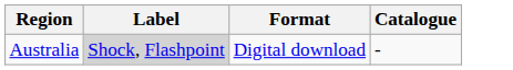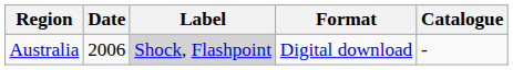 <table class="wikitable">
 <tr>
 <th>Region</th>
+<th>Date</th>
 <th>Label</th>
 <th>Format</th>
 <th>Catalogue</th>
 </tr>
 <tr>
 <td><a href='#'>Australia</a></td>
+<td>2006</td>
 <td style="background: lightgrey;"><a href='#'>Shock</a>, <a href='#'>Flashpoint</a></td>
 <td><a href='#'>Digital download</a></td>
 <td>-</td>
 </tr>
 </table>
